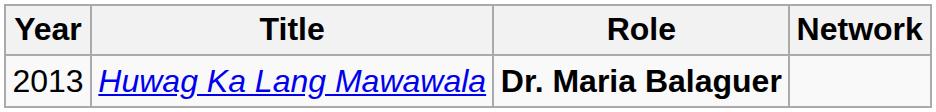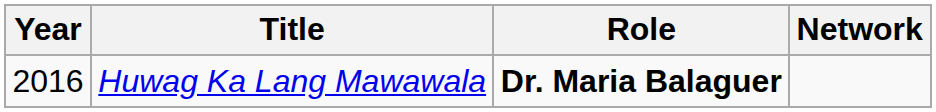 <table class="wikitable">
 <tr>
 <th>Year</th>
 <th>Title</th>
 <th>Role</th>
 <th>Network</th>
 </tr>
 <tr>
-<td>2013</td>
+<td>2016</td>
 <td><em><a href='#'>Huwag Ka Lang Mawawala</a></em></td>
 <td><strong>Dr. Maria Balaguer</strong></td>
 <td></td>
 </tr>
 </table>
